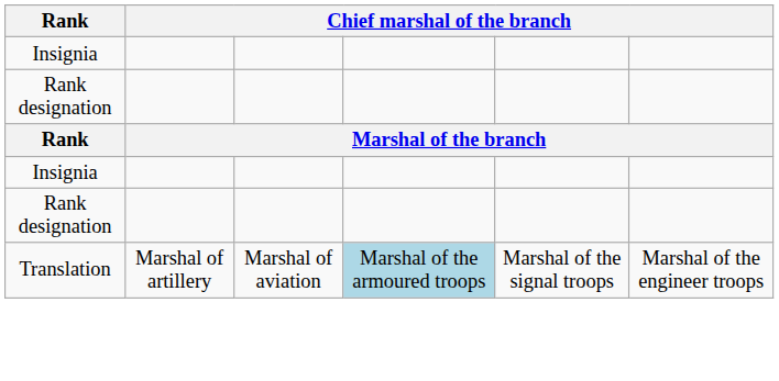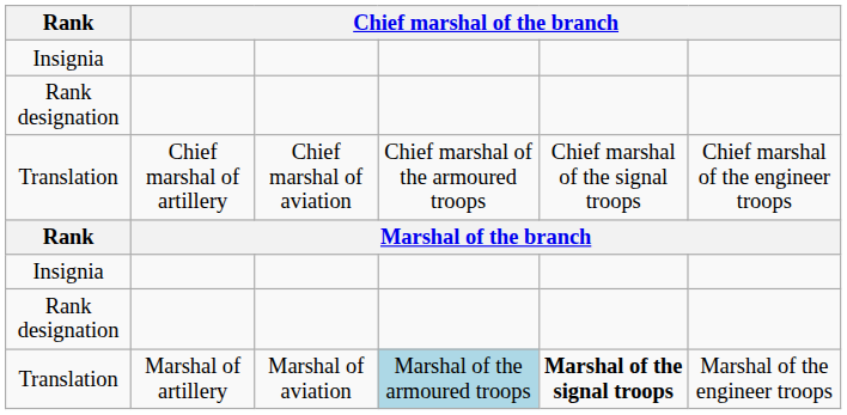 <table class="wikitable" style="text-align:center;">
 <tr>
 <th>Rank</th>
 <th colspan=5><a href='#'>Chief marshal of the branch</a></th>
 </tr>
 <tr>
 <td>Insignia</td>
 <td></td>
 <td></td>
 <td></td>
 <td></td>
 <td></td>
 </tr>
 <tr>
 <td>Rank designation</td>
 <td><br></td>
 <td><br></td>
 <td><br></td>
 <td><br></td>
 <td><br></td>
+</tr>
+<tr>
+<td>Translation</td>
+<td>Chief marshal of artillery</td>
+<td>Chief marshal of aviation</td>
+<td>Chief marshal of the armoured troops</td>
+<td>Chief marshal of the signal troops</td>
+<td>Chief marshal of the engineer troops</td>
 </tr>
 <tr>
 <th>Rank</th>
 <th colspan=5><a href='#'>Marshal of the branch</a></th>
 </tr>
 <tr>
 <td>Insignia</td>
 <td></td>
 <td></td>
 <td></td>
 <td></td>
 <td></td>
 </tr>
 <tr>
 <td>Rank designation</td>
 <td><br></td>
 <td><br></td>
 <td><br></td>
 <td><br></td>
 <td><br></td>
 </tr>
 <tr>
 <td>Translation</td>
 <td>Marshal of artillery</td>
 <td>Marshal of aviation</td>
 <td style="background: lightblue;">Marshal of the armoured troops</td>
-<td>Marshal of the signal troops</td>
+<td><strong>Marshal of the signal troops</strong></td>
 <td>Marshal of the engineer troops</td>
 </tr>
 </table>
